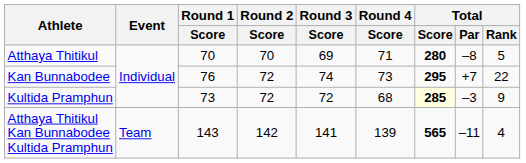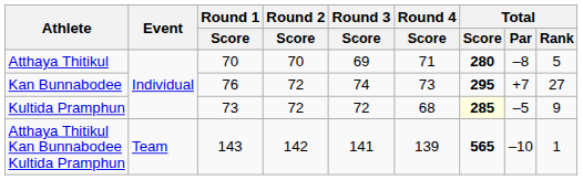 <table class=wikitable style="font-size:90%;">
 <tr>
 <th rowspan=2>Athlete</th>
 <th rowspan=2>Event</th>
 <th>Round 1</th>
 <th>Round 2</th>
 <th>Round 3</th>
 <th>Round 4</th>
 <th colspan=3>Total</th>
 </tr>
 <tr style="font-size:95%">
 <th>Score</th>
 <th>Score</th>
 <th>Score</th>
 <th>Score</th>
 <th>Score</th>
 <th>Par</th>
 <th>Rank</th>
 </tr>
 <tr align=center>
 <td align=left><a href='#'>Atthaya Thitikul</a></td>
 <td align=left rowspan=3><a href='#'>Individual</a></td>
 <td>70</td>
 <td>70</td>
 <td>69</td>
 <td>71</td>
 <td><strong>280</strong></td>
 <td>–8</td>
 <td>5</td>
 </tr>
 <tr align=center>
 <td align=left><a href='#'>Kan Bunnabodee</a></td>
 <td>76</td>
 <td>72</td>
 <td>74</td>
 <td>73</td>
 <td><strong>295</strong></td>
 <td>+7</td>
-<td>22</td>
+<td>27</td>
 </tr>
 <tr align=center>
 <td align=left><a href='#'>Kultida Pramphun</a></td>
 <td>73</td>
 <td>72</td>
 <td>72</td>
 <td>68</td>
 <td style="background: lightyellow;"><strong>285</strong></td>
-<td>–3</td>
+<td>–5</td>
 <td>9</td>
 </tr>
 <tr align=center>
 <td align=left><a href='#'>Atthaya Thitikul</a><br><a href='#'>Kan Bunnabodee</a><br><a href='#'>Kultida Pramphun</a></td>
 <td align=left><a href='#'>Team</a></td>
 <td>143</td>
 <td>142</td>
 <td>141</td>
 <td>139</td>
 <td><strong>565</strong></td>
-<td>–11</td>
-<td>4</td>
+<td>–10</td>
+<td>1</td>
 </tr>
 </table>
